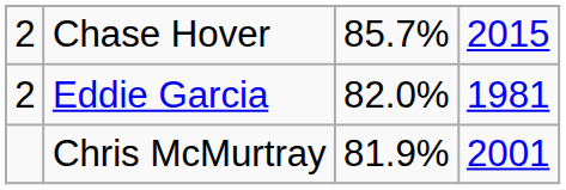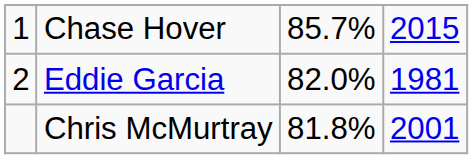 <table class="wikitable">
 <tr>
 </tr>
 <tr>
-<td>2</td>
+<td>1</td>
 <td>Chase Hover</td>
 <td><abbr>85.7%</abbr></td>
 <td><a href='#'>2015</a></td>
 </tr>
 <tr>
 <td>2</td>
 <td><a href='#'>Eddie Garcia</a></td>
 <td><abbr>82.0%</abbr></td>
 <td><a href='#'>1981</a></td>
 </tr>
 <tr>
 <td></td>
 <td>Chris McMurtray</td>
-<td><abbr>81.9%</abbr></td>
+<td><abbr>81.8%</abbr></td>
 <td><a href='#'>2001</a></td>
 </tr>
 </table>
